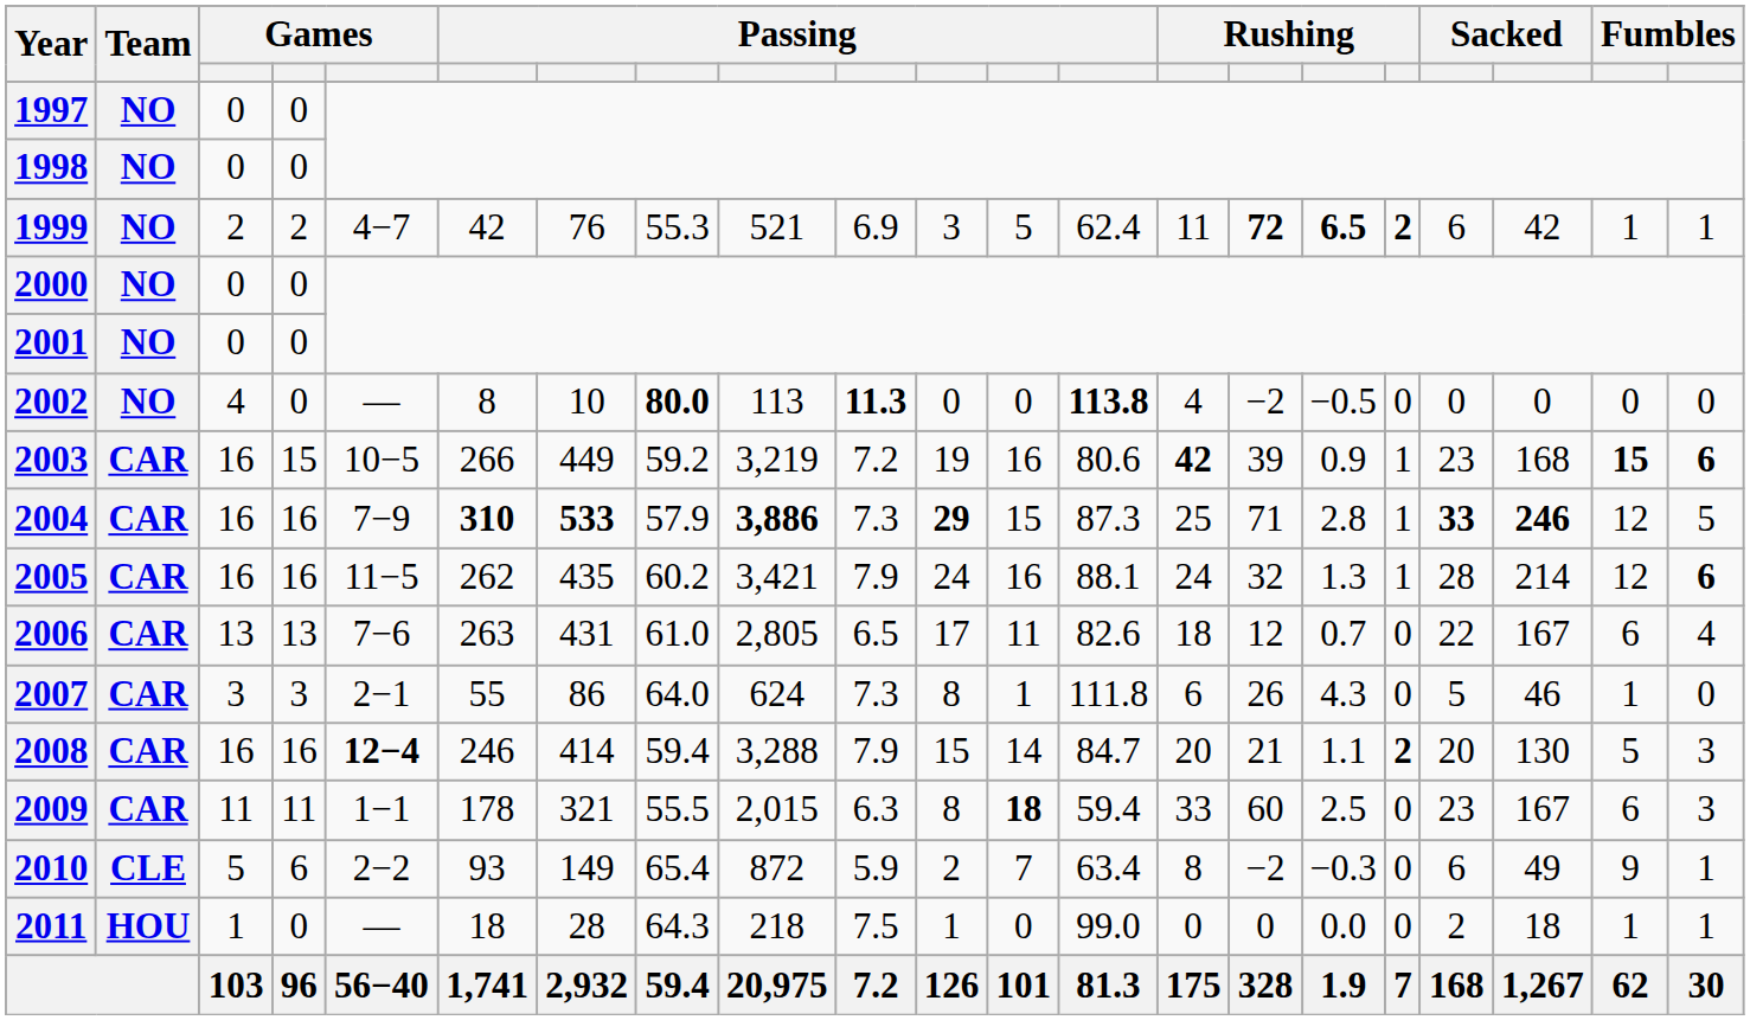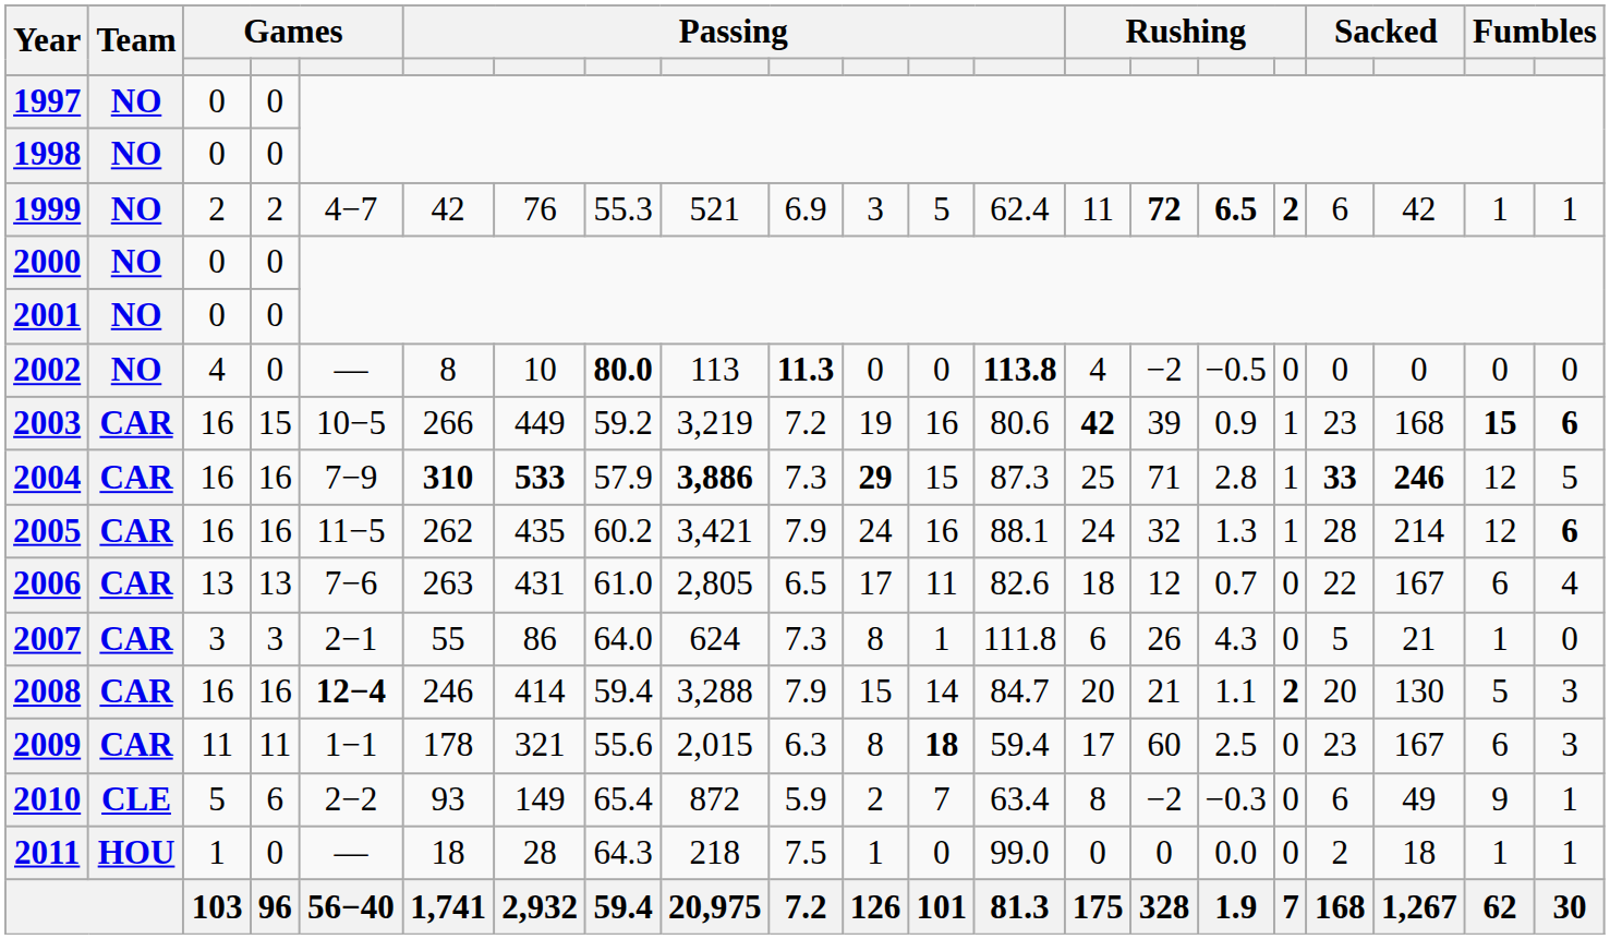 <table class="wikitable" style="text-align: center;">
 <tr>
 <th rowspan="2">Year</th>
 <th rowspan="2">Team</th>
 <th colspan="3">Games</th>
 <th colspan="8">Passing</th>
 <th colspan="4">Rushing</th>
 <th colspan="2">Sacked</th>
 <th colspan="2">Fumbles</th>
 </tr>
 <tr>
 <th></th>
 <th></th>
 <th></th>
 <th></th>
 <th></th>
 <th></th>
 <th></th>
 <th></th>
 <th></th>
 <th></th>
 <th></th>
 <th></th>
 <th></th>
 <th></th>
 <th></th>
 <th></th>
 <th></th>
 <th></th>
 <th></th>
 </tr>
 <tr>
 <th><a href='#'>1997</a></th>
 <th><a href='#'>NO</a></th>
 <td>0</td>
 <td>0</td>
 <td colspan="17" rowspan="2"></td>
 </tr>
 <tr>
 <th><a href='#'>1998</a></th>
 <th><a href='#'>NO</a></th>
 <td>0</td>
 <td>0</td>
 </tr>
 <tr>
 <th><a href='#'>1999</a></th>
 <th><a href='#'>NO</a></th>
 <td>2</td>
 <td>2</td>
 <td>4−7</td>
 <td>42</td>
 <td>76</td>
 <td>55.3</td>
 <td>521</td>
 <td>6.9</td>
 <td>3</td>
 <td>5</td>
 <td>62.4</td>
 <td>11</td>
 <td><strong>72</strong></td>
 <td><strong>6.5</strong></td>
 <td><strong>2</strong></td>
 <td>6</td>
 <td>42</td>
 <td>1</td>
 <td>1</td>
 </tr>
 <tr>
 <th><a href='#'>2000</a></th>
 <th><a href='#'>NO</a></th>
 <td>0</td>
 <td>0</td>
 <td colspan="17" rowspan="2"></td>
 </tr>
 <tr>
 <th><a href='#'>2001</a></th>
 <th><a href='#'>NO</a></th>
 <td>0</td>
 <td>0</td>
 </tr>
 <tr>
 <th><a href='#'>2002</a></th>
 <th><a href='#'>NO</a></th>
 <td>4</td>
 <td>0</td>
 <td>—</td>
 <td>8</td>
 <td>10</td>
 <td><strong>80.0</strong></td>
 <td>113</td>
 <td><strong>11.3</strong></td>
 <td>0</td>
 <td>0</td>
 <td><strong>113.8</strong></td>
 <td>4</td>
 <td>−2</td>
 <td>−0.5</td>
 <td>0</td>
 <td>0</td>
 <td>0</td>
 <td>0</td>
 <td>0</td>
 </tr>
 <tr>
 <th><a href='#'>2003</a></th>
 <th><a href='#'>CAR</a></th>
 <td>16</td>
 <td>15</td>
 <td>10−5</td>
 <td>266</td>
 <td>449</td>
 <td>59.2</td>
 <td>3,219</td>
 <td>7.2</td>
 <td>19</td>
 <td>16</td>
 <td>80.6</td>
 <td><strong>42</strong></td>
 <td>39</td>
 <td>0.9</td>
 <td>1</td>
 <td>23</td>
 <td>168</td>
 <td><strong>15</strong></td>
 <td><strong>6</strong></td>
 </tr>
 <tr>
 <th><a href='#'>2004</a></th>
 <th><a href='#'>CAR</a></th>
 <td>16</td>
 <td>16</td>
 <td>7−9</td>
 <td><strong>310</strong></td>
 <td><strong>533</strong></td>
 <td>57.9</td>
 <td><strong>3,886</strong></td>
 <td>7.3</td>
 <td><strong>29</strong></td>
 <td>15</td>
 <td>87.3</td>
 <td>25</td>
 <td>71</td>
 <td>2.8</td>
 <td>1</td>
 <td><strong>33</strong></td>
 <td><strong>246</strong></td>
 <td>12</td>
 <td>5</td>
 </tr>
 <tr>
 <th><a href='#'>2005</a></th>
 <th><a href='#'>CAR</a></th>
 <td>16</td>
 <td>16</td>
 <td>11−5</td>
 <td>262</td>
 <td>435</td>
 <td>60.2</td>
 <td>3,421</td>
 <td>7.9</td>
 <td>24</td>
 <td>16</td>
 <td>88.1</td>
 <td>24</td>
 <td>32</td>
 <td>1.3</td>
 <td>1</td>
 <td>28</td>
 <td>214</td>
 <td>12</td>
 <td><strong>6</strong></td>
 </tr>
 <tr>
 <th><a href='#'>2006</a></th>
 <th><a href='#'>CAR</a></th>
 <td>13</td>
 <td>13</td>
 <td>7−6</td>
 <td>263</td>
 <td>431</td>
 <td>61.0</td>
 <td>2,805</td>
 <td>6.5</td>
 <td>17</td>
 <td>11</td>
 <td>82.6</td>
 <td>18</td>
 <td>12</td>
 <td>0.7</td>
 <td>0</td>
 <td>22</td>
 <td>167</td>
 <td>6</td>
 <td>4</td>
 </tr>
 <tr>
 <th><a href='#'>2007</a></th>
 <th><a href='#'>CAR</a></th>
 <td>3</td>
 <td>3</td>
 <td>2−1</td>
 <td>55</td>
 <td>86</td>
 <td>64.0</td>
 <td>624</td>
 <td>7.3</td>
 <td>8</td>
 <td>1</td>
 <td>111.8</td>
 <td>6</td>
 <td>26</td>
 <td>4.3</td>
 <td>0</td>
 <td>5</td>
-<td>46</td>
+<td>21</td>
 <td>1</td>
 <td>0</td>
 </tr>
 <tr>
 <th><a href='#'>2008</a></th>
 <th><a href='#'>CAR</a></th>
 <td>16</td>
 <td>16</td>
 <td><strong>12−4</strong></td>
 <td>246</td>
 <td>414</td>
 <td>59.4</td>
 <td>3,288</td>
 <td>7.9</td>
 <td>15</td>
 <td>14</td>
 <td>84.7</td>
 <td>20</td>
 <td>21</td>
 <td>1.1</td>
 <td><strong>2</strong></td>
 <td>20</td>
 <td>130</td>
 <td>5</td>
 <td>3</td>
 </tr>
 <tr>
 <th><a href='#'>2009</a></th>
 <th><a href='#'>CAR</a></th>
 <td>11</td>
 <td>11</td>
 <td>1−1</td>
 <td>178</td>
 <td>321</td>
-<td>55.5</td>
+<td>55.6</td>
 <td>2,015</td>
 <td>6.3</td>
 <td>8</td>
 <td><strong>18</strong></td>
 <td>59.4</td>
-<td>33</td>
+<td>17</td>
 <td>60</td>
 <td>2.5</td>
 <td>0</td>
 <td>23</td>
 <td>167</td>
 <td>6</td>
 <td>3</td>
 </tr>
 <tr>
 <th><a href='#'>2010</a></th>
 <th><a href='#'>CLE</a></th>
 <td>5</td>
 <td>6</td>
 <td>2−2</td>
 <td>93</td>
 <td>149</td>
 <td>65.4</td>
 <td>872</td>
 <td>5.9</td>
 <td>2</td>
 <td>7</td>
 <td>63.4</td>
 <td>8</td>
 <td>−2</td>
 <td>−0.3</td>
 <td>0</td>
 <td>6</td>
 <td>49</td>
 <td>9</td>
 <td>1</td>
 </tr>
 <tr>
 <th><a href='#'>2011</a></th>
 <th><a href='#'>HOU</a></th>
 <td>1</td>
 <td>0</td>
 <td>—</td>
 <td>18</td>
 <td>28</td>
 <td>64.3</td>
 <td>218</td>
 <td>7.5</td>
 <td>1</td>
 <td>0</td>
 <td>99.0</td>
 <td>0</td>
 <td>0</td>
 <td>0.0</td>
 <td>0</td>
 <td>2</td>
 <td>18</td>
 <td>1</td>
 <td>1</td>
 </tr>
 <tr>
 <th colspan="2"></th>
 <th>103</th>
 <th>96</th>
 <th>56−40</th>
 <th>1,741</th>
 <th>2,932</th>
 <th>59.4</th>
 <th>20,975</th>
 <th>7.2</th>
 <th>126</th>
 <th>101</th>
 <th>81.3</th>
 <th>175</th>
 <th>328</th>
 <th>1.9</th>
 <th>7</th>
 <th>168</th>
 <th>1,267</th>
 <th>62</th>
 <th>30</th>
 </tr>
 </table>
